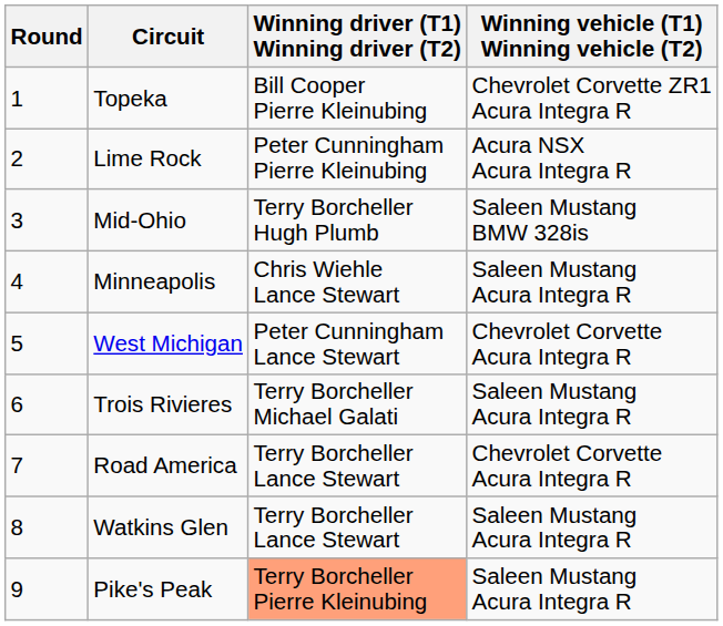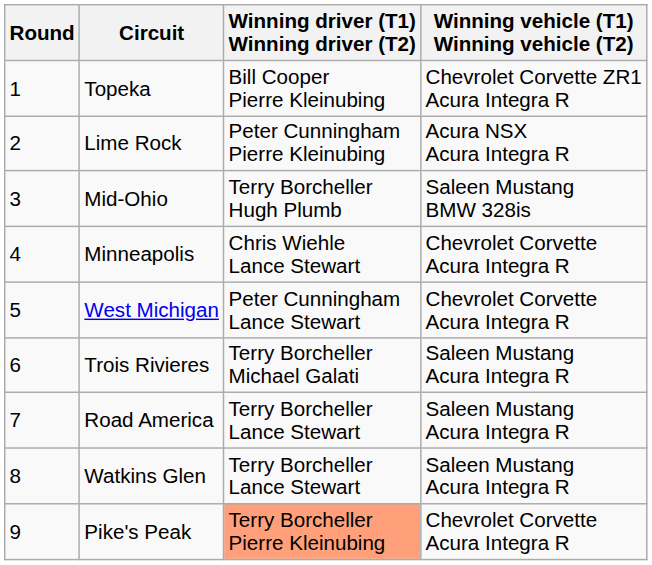 <table class="wikitable" style="font-size: 90%;">
 <tr>
 <th>Round</th>
 <th>Circuit</th>
 <th>Winning driver (T1)<br>Winning driver (T2)</th>
 <th>Winning vehicle (T1)<br>Winning vehicle (T2)</th>
 </tr>
 <tr>
 <td>1</td>
 <td>Topeka</td>
 <td>Bill Cooper<br>Pierre Kleinubing</td>
 <td>Chevrolet Corvette ZR1<br>Acura Integra R</td>
 </tr>
 <tr>
 <td>2</td>
 <td>Lime Rock</td>
 <td>Peter Cunningham<br>Pierre Kleinubing</td>
 <td>Acura NSX<br>Acura Integra R</td>
 </tr>
 <tr>
 <td>3</td>
 <td>Mid-Ohio</td>
 <td>Terry Borcheller<br>Hugh Plumb</td>
 <td>Saleen Mustang<br>BMW 328is</td>
 </tr>
 <tr>
 <td>4</td>
 <td>Minneapolis</td>
 <td>Chris Wiehle<br>Lance Stewart</td>
-<td>Saleen Mustang<br>Acura Integra R</td>
+<td>Chevrolet Corvette<br>Acura Integra R</td>
 </tr>
 <tr>
 <td>5</td>
 <td><a href='#'>West Michigan</a></td>
 <td> Peter Cunningham<br>Lance Stewart</td>
 <td>Chevrolet Corvette<br>Acura Integra R</td>
 </tr>
 <tr>
 <td>6</td>
 <td>Trois Rivieres</td>
 <td> Terry Borcheller<br>Michael Galati</td>
 <td>Saleen Mustang<br>Acura Integra R</td>
 </tr>
 <tr>
 <td>7</td>
 <td>Road America</td>
 <td>Terry Borcheller<br>Lance Stewart</td>
-<td>Chevrolet Corvette<br>Acura Integra R</td>
+<td>Saleen Mustang<br>Acura Integra R</td>
 </tr>
 <tr>
 <td>8</td>
 <td>Watkins Glen</td>
 <td> Terry Borcheller<br> Lance Stewart</td>
 <td>Saleen Mustang<br>Acura Integra R</td>
 </tr>
 <tr>
 <td>9</td>
 <td>Pike's Peak</td>
 <td style="background: lightsalmon;">Terry Borcheller<br>Pierre Kleinubing</td>
-<td>Saleen Mustang<br>Acura Integra R</td>
+<td>Chevrolet Corvette<br>Acura Integra R</td>
 </tr>
 </table>
